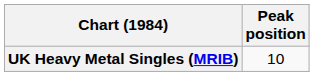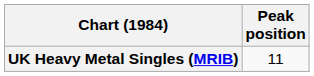 <table class="wikitable sortable plainrowheaders" style="text-align:center">
 <tr>
 <th>Chart (1984)</th>
 <th>Peak<br>position</th>
 </tr>
 <tr>
 <th scope="row">UK Heavy Metal Singles (<a href='#'>MRIB</a>)</th>
-<td>10</td>
+<td>11</td>
 </tr>
 </table>
